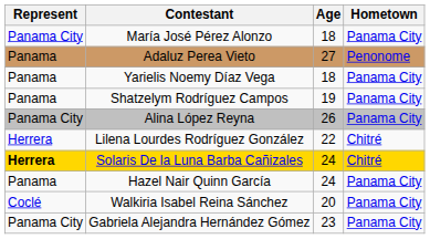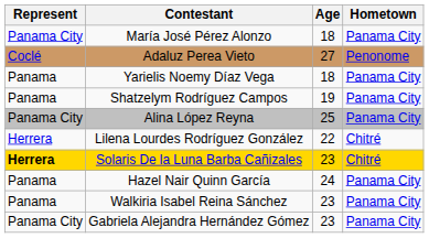 <table class="sortable wikitable">
 <tr>
 <th>Represent</th>
 <th>Contestant</th>
 <th>Age</th>
 <th>Hometown</th>
 </tr>
 <tr>
 <td><a href='#'>Panama City</a></td>
 <td style="text-align:center;">María José Pérez Alonzo</td>
 <td style="text-align:center;">18</td>
 <td><a href='#'>Panama City</a></td>
 </tr>
 <tr bgcolor=#cc9966>
-<td>Panama</td>
+<td><a href='#'>Coclé</a></td>
 <td style="text-align:center;">Adaluz Perea Vieto</td>
 <td style="text-align:center;">27</td>
 <td><a href='#'>Penonome</a></td>
 </tr>
 <tr>
 <td>Panama</td>
 <td style="text-align:center;">Yarielis Noemy Díaz Vega</td>
 <td style="text-align:center;">18</td>
 <td><a href='#'>Panama City</a></td>
 </tr>
 <tr>
 <td>Panama</td>
 <td style="text-align:center;">Shatzelym Rodríguez Campos</td>
 <td style="text-align:center;">19</td>
 <td><a href='#'>Panama City</a></td>
 </tr>
 <tr bgcolor=silver>
 <td>Panama City</td>
 <td style="text-align:center;">Alina López Reyna</td>
-<td style="text-align:center;">26</td>
+<td style="text-align:center;">25</td>
 <td><a href='#'>Panama City</a></td>
 </tr>
 <tr>
 <td><a href='#'>Herrera</a></td>
 <td style="text-align:center;">Lilena Lourdes Rodríguez González</td>
 <td style="text-align:center;">22</td>
 <td><a href='#'>Chitré</a></td>
 </tr>
 <tr bgcolor=gold>
 <td><strong>Herrera</strong></td>
 <td style="text-align:center;"><a href='#'>Solaris De la Luna Barba Cañizales</a></td>
-<td style="text-align:center;">24</td>
+<td style="text-align:center;">23</td>
 <td><a href='#'>Chitré</a></td>
 </tr>
 <tr>
 <td>Panama</td>
 <td style="text-align:center;">Hazel Nair Quinn García</td>
 <td style="text-align:center;">24</td>
 <td><a href='#'>Panama City</a></td>
 </tr>
 <tr>
-<td><a href='#'>Coclé</a></td>
+<td>Panama</td>
 <td style="text-align:center;">Walkiria Isabel Reina Sánchez</td>
-<td style="text-align:center;">20</td>
+<td style="text-align:center;">23</td>
 <td><a href='#'>Panama City</a></td>
 </tr>
 <tr>
 <td>Panama City</td>
 <td style="text-align:center;">Gabriela Alejandra Hernández Gómez</td>
 <td style="text-align:center;">23</td>
 <td><a href='#'>Panama City</a></td>
 </tr>
 </table>
